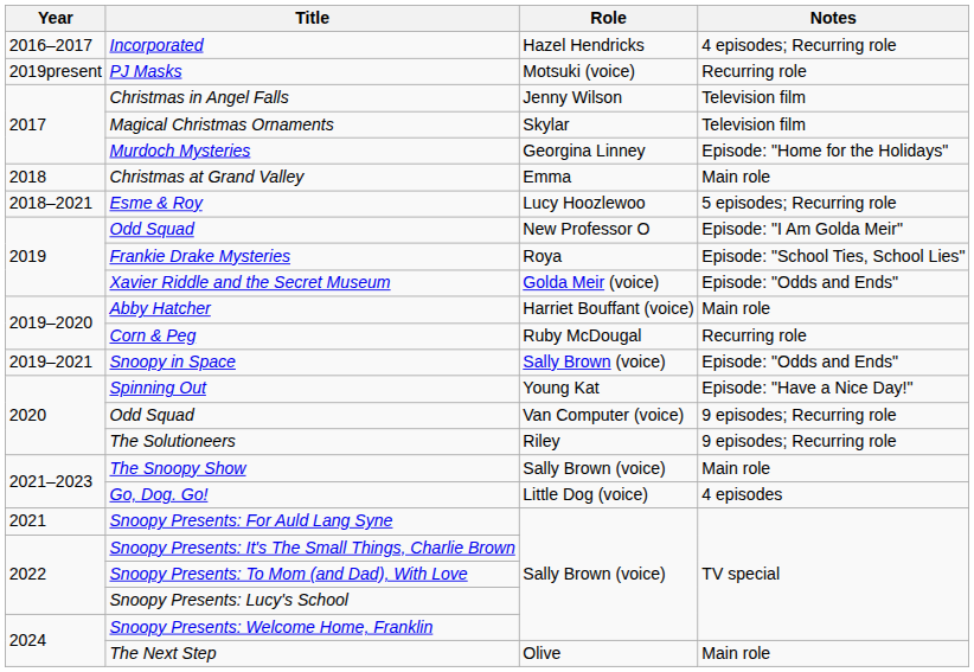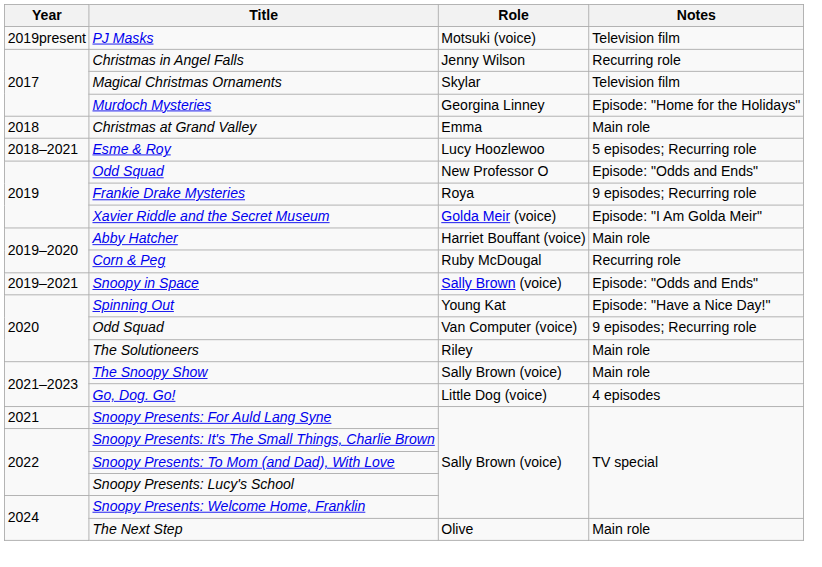 <table class="wikitable sortable">
 <tr>
 <th>Year</th>
 <th>Title</th>
 <th>Role</th>
 <th class="unsortable">Notes</th>
 </tr>
 <tr>
-<td>2016–2017</td>
-<td><em><a href='#'>Incorporated</a></em></td>
-<td>Hazel Hendricks</td>
-<td>4 episodes; Recurring role</td>
-</tr>
-<tr>
 <td>2019present</td>
 <td><em><a href='#'>PJ Masks</a></em></td>
 <td>Motsuki (voice)</td>
-<td>Recurring role</td>
+<td>Television film</td>
 </tr>
 <tr>
 <td rowspan="3">2017</td>
 <td><em>Christmas in Angel Falls</em></td>
 <td>Jenny Wilson</td>
-<td>Television film</td>
+<td>Recurring role</td>
 </tr>
 <tr>
 <td><em>Magical Christmas Ornaments</em></td>
 <td>Skylar</td>
 <td>Television film</td>
 </tr>
 <tr>
 <td><em><a href='#'>Murdoch Mysteries</a></em></td>
 <td>Georgina Linney</td>
 <td>Episode: "Home for the Holidays"</td>
 </tr>
 <tr>
 <td>2018</td>
 <td><em>Christmas at Grand Valley</em></td>
 <td>Emma</td>
 <td>Main role</td>
 </tr>
 <tr>
 <td>2018–2021</td>
 <td><em><a href='#'>Esme & Roy</a></em></td>
 <td>Lucy Hoozlewoo</td>
 <td>5 episodes; Recurring role</td>
 </tr>
 <tr>
 <td rowspan="3">2019</td>
 <td><em><a href='#'>Odd Squad</a></em></td>
 <td>New Professor O</td>
-<td>Episode: "I Am Golda Meir"</td>
+<td>Episode: "Odds and Ends"</td>
 </tr>
 <tr>
 <td><em><a href='#'>Frankie Drake Mysteries</a></em></td>
 <td>Roya</td>
-<td>Episode: "School Ties, School Lies"</td>
+<td>9 episodes; Recurring role</td>
 </tr>
 <tr>
 <td><em><a href='#'>Xavier Riddle and the Secret Museum</a></em></td>
 <td><a href='#'>Golda Meir</a> (voice)</td>
-<td>Episode: "Odds and Ends"</td>
+<td>Episode: "I Am Golda Meir"</td>
 </tr>
 <tr>
 <td rowspan="2">2019–2020</td>
 <td><em><a href='#'>Abby Hatcher</a></em></td>
 <td>Harriet Bouffant (voice)</td>
 <td>Main role</td>
 </tr>
 <tr>
 <td><em><a href='#'>Corn & Peg</a></em></td>
 <td>Ruby McDougal</td>
 <td>Recurring role</td>
 </tr>
 <tr>
 <td>2019–2021</td>
 <td><em><a href='#'>Snoopy in Space</a></em></td>
 <td><a href='#'>Sally Brown</a> (voice)</td>
 <td>Episode: "Odds and Ends"</td>
 </tr>
 <tr>
 <td rowspan="3">2020</td>
 <td><em><a href='#'>Spinning Out</a></em></td>
 <td>Young Kat</td>
 <td>Episode: "Have a Nice Day!"</td>
 </tr>
 <tr>
 <td><em>Odd Squad</em></td>
 <td>Van Computer (voice)</td>
 <td>9 episodes; Recurring role</td>
 </tr>
 <tr>
 <td data-sort-value="Solutioneers, The"><em>The Solutioneers</em></td>
 <td>Riley</td>
-<td>9 episodes; Recurring role</td>
+<td>Main role</td>
 </tr>
 <tr>
 <td rowspan="2">2021–2023</td>
 <td data-sort-value="Snoopy Show, The"><em><a href='#'>The Snoopy Show</a></em></td>
 <td>Sally Brown (voice)</td>
 <td>Main role</td>
 </tr>
 <tr>
 <td><em><a href='#'>Go, Dog. Go!</a></em></td>
 <td>Little Dog (voice)</td>
 <td>4 episodes</td>
 </tr>
 <tr>
 <td>2021</td>
 <td><em><a href='#'>Snoopy Presents: For Auld Lang Syne</a></em></td>
 <td rowspan="5">Sally Brown (voice)</td>
 <td rowspan="5">TV special</td>
 </tr>
 <tr>
 <td rowspan="3">2022</td>
 <td><em><a href='#'>Snoopy Presents: It's The Small Things, Charlie Brown</a></em></td>
 </tr>
 <tr>
 <td><em><a href='#'>Snoopy Presents: To Mom (and Dad), With Love</a></em></td>
 </tr>
 <tr>
 <td><em>Snoopy Presents: Lucy's School</em></td>
 </tr>
 <tr>
 <td rowspan="2">2024</td>
 <td><em><a href='#'>Snoopy Presents: Welcome Home, Franklin</a></em></td>
 </tr>
 <tr>
 <td data-sort-value="Next Step, The"><em>The Next Step</em></td>
 <td>Olive</td>
 <td>Main role</td>
 </tr>
 </table>
